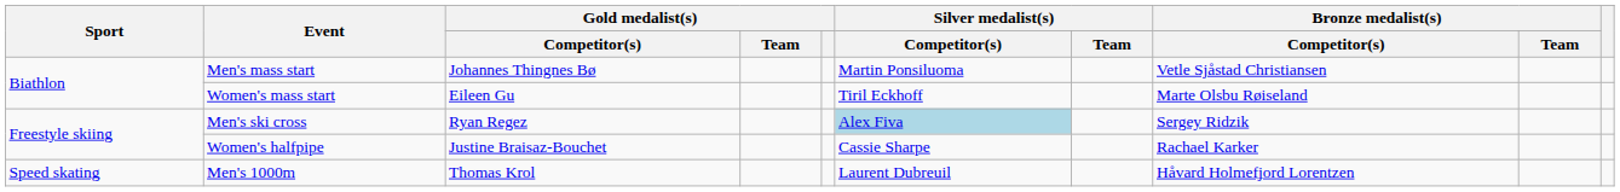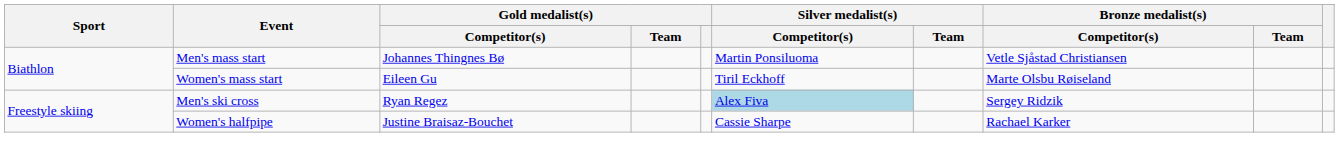 <table class="wikitable" style="width:100%;">
 <tr>
 <th rowspan="2">Sport</th>
 <th rowspan="2">Event</th>
 <th colspan="3">Gold medalist(s)</th>
 <th colspan="2">Silver medalist(s)</th>
 <th colspan="2">Bronze medalist(s)</th>
 <th rowspan="2"></th>
 </tr>
 <tr>
 <th>Competitor(s)</th>
 <th>Team</th>
 <th></th>
 <th>Competitor(s)</th>
 <th>Team</th>
 <th>Competitor(s)</th>
 <th>Team</th>
 </tr>
 <tr>
 <td rowspan="2"><a href='#'>Biathlon</a></td>
 <td><a href='#'>Men's mass start</a></td>
 <td><a href='#'>Johannes Thingnes Bø</a></td>
 <td></td>
 <td></td>
 <td><a href='#'>Martin Ponsiluoma</a></td>
 <td></td>
 <td><a href='#'>Vetle Sjåstad Christiansen</a></td>
 <td></td>
 <td></td>
 </tr>
 <tr>
 <td><a href='#'>Women's mass start</a></td>
 <td><a href='#'>Eileen Gu</a></td>
 <td></td>
 <td></td>
 <td><a href='#'>Tiril Eckhoff</a></td>
 <td></td>
 <td><a href='#'>Marte Olsbu Røiseland</a></td>
 <td></td>
 <td></td>
 </tr>
 <tr>
 <td rowspan="2"><a href='#'>Freestyle skiing</a></td>
 <td><a href='#'>Men's ski cross</a></td>
 <td><a href='#'>Ryan Regez</a></td>
 <td></td>
 <td></td>
 <td style="background: lightblue;"><a href='#'>Alex Fiva</a></td>
 <td></td>
 <td><a href='#'>Sergey Ridzik</a></td>
 <td></td>
 <td></td>
 </tr>
 <tr>
 <td><a href='#'>Women's halfpipe</a></td>
 <td><a href='#'>Justine Braisaz-Bouchet</a></td>
 <td></td>
 <td></td>
 <td><a href='#'>Cassie Sharpe</a></td>
 <td></td>
 <td><a href='#'>Rachael Karker</a></td>
 <td></td>
 <td></td>
 </tr>
-<tr>
-<td><a href='#'>Speed skating</a></td>
-<td><a href='#'>Men's 1000m</a></td>
-<td><a href='#'>Thomas Krol</a></td>
-<td></td>
-<td></td>
-<td><a href='#'>Laurent Dubreuil</a></td>
-<td></td>
-<td><a href='#'>Håvard Holmefjord Lorentzen</a></td>
-<td></td>
-<td></td>
-</tr>
 </table>
